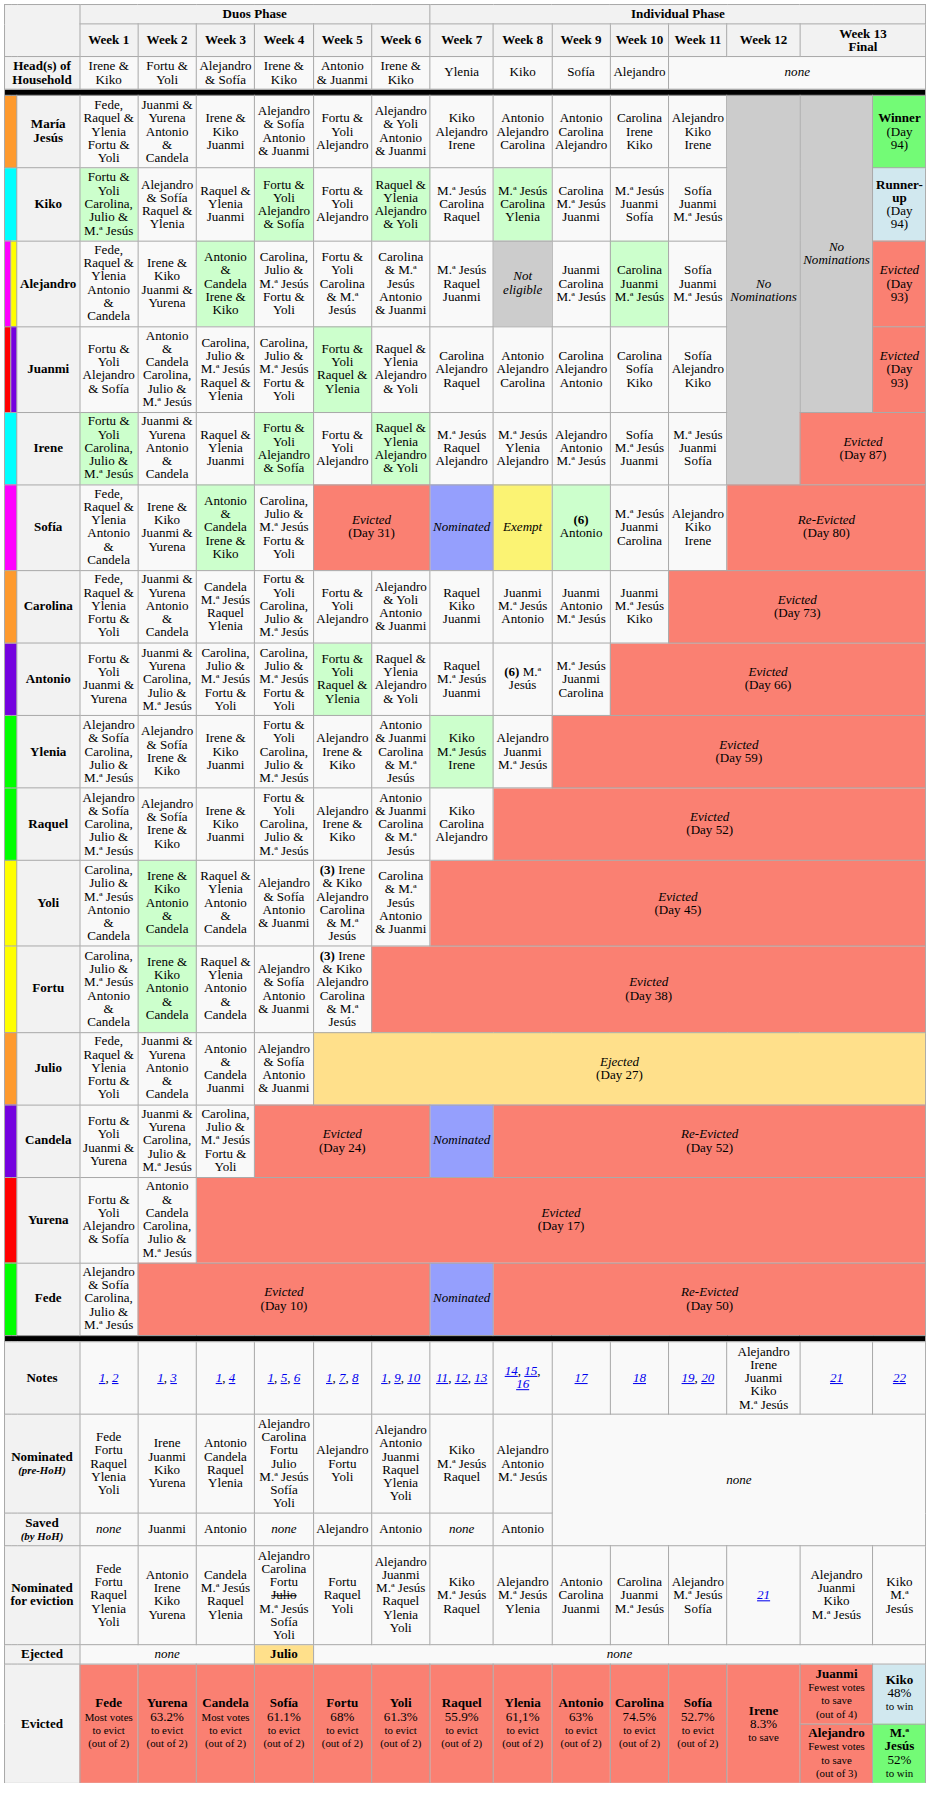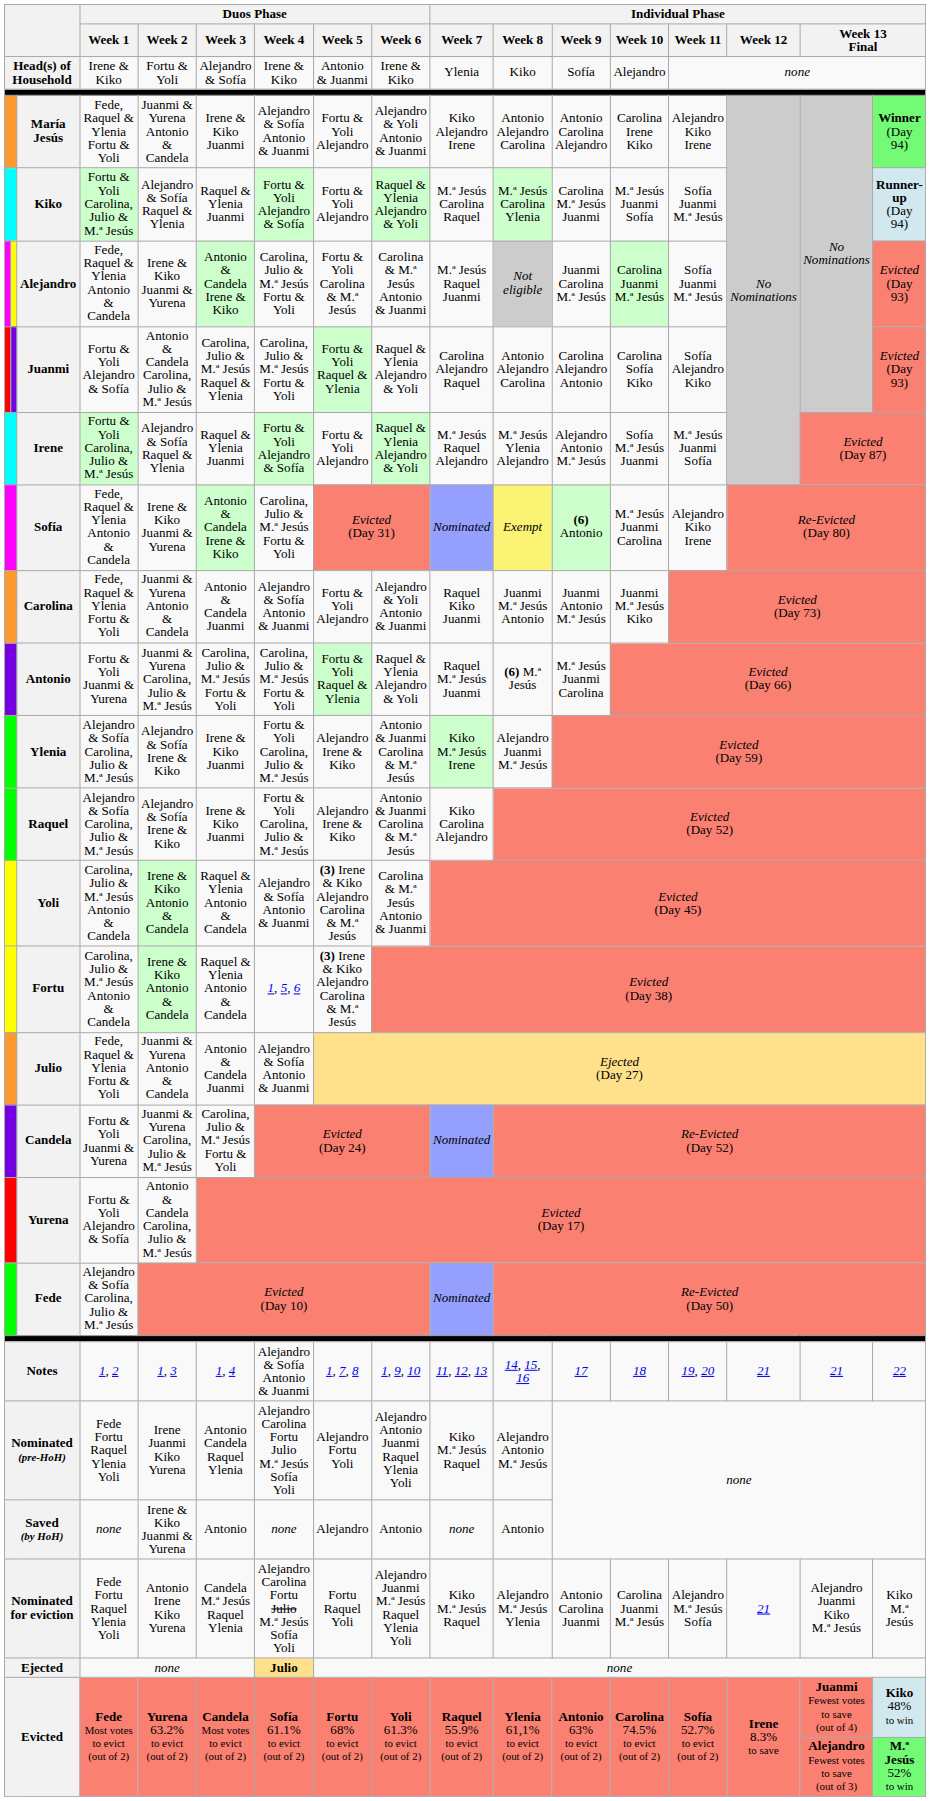 <table class="wikitable" style="text-align:center; font-size:80%; width:100%; line-height:13px">
 <tr>
 <th colspan="3" rowspan="2" style="width:6%"></th>
 <th colspan="6">Duos Phase</th>
 <th colspan="8">Individual Phase</th>
 </tr>
 <tr>
 <th style="width:6%">Week 1</th>
 <th style="width:6%">Week 2</th>
 <th style="width:6%">Week 3</th>
 <th style="width:6%">Week 4</th>
 <th style="width:6%">Week 5</th>
 <th style="width:6%">Week 6</th>
 <th style="width:6%">Week 7</th>
 <th style="width:6%">Week 8</th>
 <th style="width:6%">Week 9</th>
 <th style="width:6%">Week 10</th>
 <th style="width:6%">Week 11</th>
 <th style="width:4%">Week 12</th>
 <th colspan="2" style="width:4%">Week 13<br>Final</th>
 </tr>
 <tr>
 <th colspan="3">Head(s) of<br>Household</th>
 <td>Irene & Kiko</td>
 <td>Fortu & Yoli</td>
 <td>Alejandro & Sofía</td>
 <td>Irene & Kiko</td>
 <td>Antonio & Juanmi</td>
 <td>Irene & Kiko</td>
 <td>Ylenia</td>
 <td>Kiko</td>
 <td>Sofía</td>
 <td>Alejandro</td>
 <td colspan="4"><em>none</em></td>
 </tr>
 <tr>
 <th colspan="17" style="background:black"></th>
 </tr>
 <tr>
 <td colspan=2 bgcolor="#FE9A2E"></td>
 <th>María Jesús</th>
 <td>Fede, Raquel & Ylenia<br>Fortu & Yoli</td>
 <td>Juanmi & Yurena<br>Antonio & Candela</td>
 <td>Irene & Kiko<br>Juanmi</td>
 <td>Alejandro & Sofía<br>Antonio & Juanmi</td>
 <td>Fortu & Yoli<br>Alejandro</td>
 <td>Alejandro & Yoli<br>Antonio & Juanmi</td>
 <td>Kiko<br>Alejandro<br>Irene</td>
 <td>Antonio<br>Alejandro<br>Carolina</td>
 <td>Antonio<br>Carolina<br>Alejandro</td>
 <td>Carolina<br>Irene<br>Kiko</td>
 <td>Alejandro<br>Kiko<br>Irene</td>
 <td rowspan="5" style="background:#CCC"><em>No<br>Nominations</em></td>
 <td rowspan="4" style="background:#CCC"><em>No<br>Nominations</em></td>
 <td style="background:#73FB76"><strong>Winner</strong><br>(Day 94)</td>
 </tr>
 <tr>
 <td colspan=2 bgcolor="cyan"></td>
 <th>Kiko</th>
 <td style="background:#cfc">Fortu & Yoli<br>Carolina, Julio & M.ª Jesús</td>
 <td>Alejandro & Sofía<br>Raquel & Ylenia</td>
 <td>Raquel & Ylenia<br>Juanmi</td>
 <td style="background:#cfc">Fortu & Yoli<br>Alejandro & Sofía</td>
 <td>Fortu & Yoli<br>Alejandro</td>
 <td style="background:#cfc">Raquel & Ylenia<br>Alejandro & Yoli</td>
 <td>M.ª Jesús<br>Carolina<br>Raquel</td>
 <td style="background:#cfc">M.ª Jesús<br>Carolina<br>Ylenia</td>
 <td>Carolina<br>M.ª Jesús<br>Juanmi</td>
 <td>M.ª Jesús<br>Juanmi<br>Sofía</td>
 <td>Sofía<br>Juanmi<br>M.ª Jesús</td>
 <td style="background:#D1E8EF"><strong>Runner-up</strong><br>(Day 94)</td>
 </tr>
 <tr>
 <td bgcolor="magenta"></td>
 <td bgcolor="yellow"></td>
 <th>Alejandro</th>
 <td>Fede, Raquel & Ylenia<br>Antonio & Candela</td>
 <td>Irene & Kiko<br>Juanmi & Yurena</td>
 <td style="background:#cfc">Antonio & Candela<br>Irene & Kiko</td>
 <td>Carolina, Julio & M.ª Jesús<br>Fortu & Yoli</td>
 <td>Fortu & Yoli<br>Carolina & M.ª Jesús</td>
 <td>Carolina & M.ª Jesús<br>Antonio & Juanmi</td>
 <td>M.ª Jesús<br>Raquel<br>Juanmi</td>
 <td style="background:#CCC"><em>Not<br>eligible</em></td>
 <td>Juanmi<br>Carolina<br>M.ª Jesús</td>
 <td style="background:#cfc">Carolina<br>Juanmi<br>M.ª Jesús</td>
 <td>Sofía<br>Juanmi<br>M.ª Jesús</td>
 <td style="background:#FA8072"><em>Evicted</em><br>(Day 93)</td>
 </tr>
 <tr>
 <td bgcolor="red"></td>
 <td bgcolor="#7401DF"></td>
 <th>Juanmi</th>
 <td>Fortu & Yoli<br>Alejandro & Sofía</td>
 <td>Antonio & Candela<br>Carolina, Julio & M.ª Jesús</td>
 <td>Carolina, Julio & M.ª Jesús<br>Raquel & Ylenia</td>
 <td>Carolina, Julio & M.ª Jesús<br>Fortu & Yoli</td>
 <td style="background:#cfc">Fortu & Yoli<br>Raquel & Ylenia</td>
 <td>Raquel & Ylenia<br>Alejandro & Yoli</td>
 <td>Carolina<br>Alejandro<br>Raquel</td>
 <td>Antonio<br>Alejandro<br>Carolina</td>
 <td>Carolina<br>Alejandro<br>Antonio</td>
 <td>Carolina<br>Sofía<br>Kiko</td>
 <td>Sofía<br>Alejandro<br>Kiko</td>
 <td style="background:#FA8072"><em>Evicted</em><br>(Day 93)</td>
 </tr>
 <tr>
 <td colspan=2 bgcolor="cyan"></td>
 <th>Irene</th>
 <td style="background:#cfc">Fortu & Yoli<br>Carolina, Julio & M.ª Jesús</td>
-<td>Juanmi & Yurena<br>Antonio & Candela</td>
+<td>Alejandro & Sofía<br>Raquel & Ylenia</td>
 <td>Raquel & Ylenia<br>Juanmi</td>
 <td style="background:#cfc">Fortu & Yoli<br>Alejandro & Sofía</td>
 <td>Fortu & Yoli<br>Alejandro</td>
 <td style="background:#cfc">Raquel & Ylenia<br>Alejandro & Yoli</td>
 <td>M.ª Jesús<br>Raquel<br>Alejandro</td>
 <td>M.ª Jesús<br>Ylenia<br>Alejandro</td>
 <td>Alejandro<br>Antonio<br>M.ª Jesús</td>
 <td>Sofía<br>M.ª Jesús<br>Juanmi</td>
 <td>M.ª Jesús<br>Juanmi<br>Sofía</td>
 <td colspan="2" style="background:#FA8072"><em>Evicted</em><br>(Day 87)</td>
 </tr>
 <tr>
 <td colspan=2 bgcolor="magenta"></td>
 <th>Sofía</th>
 <td>Fede, Raquel & Ylenia<br>Antonio & Candela</td>
 <td>Irene & Kiko<br>Juanmi & Yurena</td>
 <td style="background:#cfc">Antonio & Candela<br>Irene & Kiko</td>
 <td>Carolina, Julio & M.ª Jesús<br>Fortu & Yoli</td>
 <td colspan="2" style="background:#FA8072"><em>Evicted</em><br>(Day 31)</td>
 <td style="background:#959FFD"><em>Nominated</em></td>
 <td style="background:#FBF373"><em>Exempt</em></td>
 <td style="background:#cfc"><strong>(6)</strong> Antonio</td>
 <td>M.ª Jesús<br>Juanmi<br>Carolina</td>
 <td>Alejandro<br>Kiko<br>Irene</td>
 <td colspan="3" style="background:#FA8072"><em>Re-Evicted</em><br>(Day 80)</td>
 </tr>
 <tr>
 <td colspan=2 bgcolor="#FE9A2E"></td>
 <th>Carolina</th>
 <td>Fede, Raquel & Ylenia<br>Fortu & Yoli</td>
 <td>Juanmi & Yurena<br>Antonio & Candela</td>
-<td>Candela<br>M.ª Jesús<br>Raquel<br>Ylenia</td>
-<td>Fortu & Yoli<br>Carolina, Julio & M.ª Jesús</td>
+<td>Antonio & Candela<br>Juanmi</td>
+<td>Alejandro & Sofía<br>Antonio & Juanmi</td>
 <td>Fortu & Yoli<br>Alejandro</td>
 <td>Alejandro & Yoli<br>Antonio & Juanmi</td>
 <td>Raquel<br>Kiko<br>Juanmi</td>
 <td>Juanmi<br>M.ª Jesús<br>Antonio</td>
 <td>Juanmi<br>Antonio<br>M.ª Jesús</td>
 <td>Juanmi<br>M.ª Jesús<br>Kiko</td>
 <td colspan="4" style="background:#FA8072"><em>Evicted</em><br>(Day 73)</td>
 </tr>
 <tr>
 <td colspan=2 bgcolor="#7401DF"></td>
 <th>Antonio</th>
 <td>Fortu & Yoli<br>Juanmi & Yurena</td>
 <td>Juanmi & Yurena<br>Carolina, Julio & M.ª Jesús</td>
 <td>Carolina, Julio & M.ª Jesús<br>Fortu & Yoli</td>
 <td>Carolina, Julio & M.ª Jesús<br>Fortu & Yoli</td>
 <td style="background:#cfc">Fortu & Yoli<br>Raquel & Ylenia</td>
 <td>Raquel & Ylenia<br>Alejandro & Yoli</td>
 <td>Raquel<br>M.ª Jesús<br>Juanmi</td>
 <td><strong>(6)</strong> M.ª Jesús</td>
 <td>M.ª Jesús<br>Juanmi<br>Carolina</td>
 <td colspan="5" style="background:#FA8072"><em>Evicted</em><br>(Day 66)</td>
 </tr>
 <tr>
 <td colspan=2 bgcolor="lime"></td>
 <th>Ylenia</th>
 <td>Alejandro & Sofía<br>Carolina, Julio & M.ª Jesús</td>
 <td>Alejandro & Sofía<br>Irene & Kiko</td>
 <td>Irene & Kiko<br>Juanmi</td>
 <td>Fortu & Yoli<br>Carolina, Julio & M.ª Jesús</td>
 <td>Alejandro<br>Irene & Kiko</td>
 <td>Antonio & Juanmi<br>Carolina & M.ª Jesús</td>
 <td style="background:#cfc">Kiko<br>M.ª Jesús<br>Irene</td>
 <td>Alejandro<br>Juanmi<br>M.ª Jesús</td>
 <td colspan="6" style="background:#FA8072"><em>Evicted</em><br>(Day 59)</td>
 </tr>
 <tr>
 <td colspan=2 bgcolor="lime"></td>
 <th>Raquel</th>
 <td>Alejandro & Sofía<br>Carolina, Julio & M.ª Jesús</td>
 <td>Alejandro & Sofía<br>Irene & Kiko</td>
 <td>Irene & Kiko<br>Juanmi</td>
 <td>Fortu & Yoli<br>Carolina, Julio & M.ª Jesús</td>
 <td>Alejandro<br>Irene & Kiko</td>
 <td>Antonio & Juanmi<br>Carolina & M.ª Jesús</td>
 <td>Kiko<br>Carolina<br>Alejandro</td>
 <td colspan="7" style="background:#FA8072"><em>Evicted</em><br>(Day 52)</td>
 </tr>
 <tr>
 <td colspan=2 bgcolor="yellow"></td>
 <th>Yoli</th>
 <td>Carolina, Julio & M.ª Jesús<br>Antonio & Candela</td>
 <td style="background:#cfc">Irene & Kiko<br>Antonio & Candela</td>
 <td>Raquel & Ylenia<br>Antonio & Candela</td>
 <td>Alejandro & Sofía<br>Antonio & Juanmi</td>
 <td><strong>(3)</strong> Irene & Kiko<br>Alejandro<br>Carolina & M.ª Jesús</td>
 <td>Carolina & M.ª Jesús<br>Antonio & Juanmi</td>
 <td colspan="8" style="background:#FA8072"><em>Evicted</em><br>(Day 45)</td>
 </tr>
 <tr>
 <td colspan=2 bgcolor="yellow"></td>
 <th>Fortu</th>
 <td>Carolina, Julio & M.ª Jesús<br>Antonio & Candela</td>
 <td style="background:#cfc">Irene & Kiko<br>Antonio & Candela</td>
 <td>Raquel & Ylenia<br>Antonio & Candela</td>
-<td>Alejandro & Sofía<br>Antonio & Juanmi</td>
+<td><em><a href='#'>1</a></em>, <em><a href='#'>5</a></em>, <em><a href='#'>6</a></em></td>
 <td><strong>(3)</strong> Irene & Kiko<br>Alejandro<br>Carolina & M.ª Jesús</td>
 <td colspan="9" style="background:#FA8072"><em>Evicted</em><br>(Day 38)</td>
 </tr>
 <tr>
 <td colspan=2 bgcolor="#FE9A2E"></td>
 <th>Julio</th>
 <td>Fede, Raquel & Ylenia<br>Fortu & Yoli</td>
 <td>Juanmi & Yurena<br>Antonio & Candela</td>
 <td>Antonio & Candela<br>Juanmi</td>
 <td>Alejandro & Sofía<br>Antonio & Juanmi</td>
 <td colspan="10" style="background:#FFE08B"><em>Ejected</em><br>(Day 27)</td>
 </tr>
 <tr>
 <td colspan=2 bgcolor="#7401DF"></td>
 <th>Candela</th>
 <td>Fortu & Yoli<br>Juanmi & Yurena</td>
 <td>Juanmi & Yurena<br>Carolina, Julio & M.ª Jesús</td>
 <td>Carolina, Julio & M.ª Jesús<br>Fortu & Yoli</td>
 <td colspan="3" style="background:#FA8072"><em>Evicted</em><br>(Day 24)</td>
 <td style="background:#959FFD"><em>Nominated</em></td>
 <td colspan="7" style="background:#FA8072"><em>Re-Evicted</em><br>(Day 52)</td>
 </tr>
 <tr>
 <td colspan=2 bgcolor="red"></td>
 <th>Yurena</th>
 <td>Fortu & Yoli<br>Alejandro & Sofía</td>
 <td>Antonio & Candela<br>Carolina, Julio & M.ª Jesús</td>
 <td colspan="12" style="background:#FA8072"><em>Evicted</em><br>(Day 17)</td>
 </tr>
 <tr>
 <td colspan=2 bgcolor="lime"></td>
 <th>Fede</th>
 <td>Alejandro & Sofía<br>Carolina, Julio & M.ª Jesús</td>
 <td colspan="5" style="background:#FA8072"><em>Evicted</em><br>(Day 10)</td>
 <td style="background:#959FFD"><em>Nominated</em></td>
 <td colspan="7" style="background:#FA8072"><em>Re-Evicted</em><br>(Day 50)</td>
 </tr>
 <tr>
 <th colspan="17" style="background:black"></th>
 </tr>
 <tr>
 <th colspan="3">Notes</th>
 <td><em><a href='#'>1</a></em>, <em><a href='#'>2</a></em></td>
 <td><em><a href='#'>1</a></em>, <em><a href='#'>3</a></em></td>
 <td><em><a href='#'>1</a></em>, <em><a href='#'>4</a></em></td>
-<td><em><a href='#'>1</a></em>, <em><a href='#'>5</a></em>, <em><a href='#'>6</a></em></td>
+<td>Alejandro & Sofía<br>Antonio & Juanmi</td>
 <td><em><a href='#'>1</a></em>, <em><a href='#'>7</a></em>, <em><a href='#'>8</a></em></td>
 <td><em><a href='#'>1</a></em>, <em><a href='#'>9</a></em>, <em><a href='#'>10</a></em></td>
 <td><em><a href='#'>11</a></em>, <em><a href='#'>12</a></em>, <em><a href='#'>13</a></em></td>
 <td><em><a href='#'>14</a></em>, <em><a href='#'>15</a></em>, <em><a href='#'>16</a></em></td>
 <td><em><a href='#'>17</a></em></td>
 <td><em><a href='#'>18</a></em></td>
 <td><em><a href='#'>19</a></em>, <em><a href='#'>20</a></em></td>
-<td>Alejandro<br>Irene<br>Juanmi<br>Kiko<br>M.ª Jesús</td>
+<td><em><a href='#'>21</a></em></td>
 <td><em><a href='#'>21</a></em></td>
 <td><em><a href='#'>22</a></em></td>
 </tr>
 <tr>
 <th colspan="3">Nominated<br><small><em>(pre-HoH)</em></small></th>
 <td>Fede<br>Fortu<br>Raquel<br>Ylenia<br>Yoli</td>
 <td>Irene<br>Juanmi<br>Kiko<br>Yurena</td>
 <td>Antonio<br>Candela<br>Raquel<br>Ylenia</td>
 <td>Alejandro<br>Carolina<br>Fortu<br>Julio<br>M.ª Jesús<br>Sofía<br>Yoli</td>
 <td>Alejandro<br>Fortu<br>Yoli</td>
 <td>Alejandro<br>Antonio<br>Juanmi<br>Raquel<br>Ylenia<br>Yoli</td>
 <td>Kiko<br>M.ª Jesús<br>Raquel</td>
 <td>Alejandro<br>Antonio<br>M.ª Jesús</td>
 <td rowspan=2 colspan=6><em>none</em></td>
 </tr>
 <tr>
 <th colspan="3">Saved<br><small><em>(by HoH)</em></small></th>
 <td><em>none</em></td>
-<td>Juanmi</td>
+<td>Irene & Kiko<br>Juanmi & Yurena</td>
 <td>Antonio</td>
 <td><em>none</em></td>
 <td>Alejandro</td>
 <td>Antonio</td>
 <td><em>none</em></td>
 <td>Antonio</td>
 </tr>
 <tr>
 <th colspan="3">Nominated<br>for eviction</th>
 <td>Fede<br>Fortu<br>Raquel<br>Ylenia<br>Yoli</td>
 <td>Antonio<br>Irene<br>Kiko<br>Yurena</td>
 <td>Candela<br>M.ª Jesús<br>Raquel<br>Ylenia</td>
 <td>Alejandro<br>Carolina<br>Fortu<br><s>Julio</s><br>M.ª Jesús<br>Sofía<br>Yoli</td>
 <td>Fortu<br>Raquel<br>Yoli</td>
 <td>Alejandro<br>Juanmi<br>M.ª Jesús<br>Raquel<br>Ylenia<br>Yoli</td>
 <td>Kiko<br>M.ª Jesús<br>Raquel</td>
 <td>Alejandro<br>M.ª Jesús<br>Ylenia</td>
 <td>Antonio<br>Carolina<br>Juanmi</td>
 <td>Carolina<br>Juanmi<br>M.ª Jesús</td>
 <td>Alejandro<br>M.ª Jesús<br>Sofía</td>
 <td><em><a href='#'>21</a></em></td>
 <td>Alejandro<br>Juanmi<br>Kiko<br>M.ª Jesús</td>
 <td>Kiko<br>M.ª Jesús</td>
 </tr>
 <tr>
 <th colspan="3">Ejected</th>
 <td colspan="3"><em>none</em></td>
 <td style="background:#FFE08B"><strong>Julio</strong></td>
 <td colspan="10"><em>none</em></td>
 </tr>
 <tr>
 <th colspan="3" rowspan="2">Evicted</th>
 <td rowspan="2" style="background:#FA8072"><strong>Fede</strong><br><small>Most votes<br>to evict<br>(out of 2)</small></td>
 <td rowspan="2" style="background:#FA8072"><strong>Yurena</strong><br>63.2%<br><small>to evict<br>(out of 2)</small></td>
 <td rowspan="2" style="background:#FA8072"><strong>Candela</strong><br><small>Most votes<br>to evict<br>(out of 2)</small></td>
 <td rowspan="2" style="background:#FA8072"><strong>Sofía</strong><br>61.1%<br><small>to evict<br>(out of 2)</small></td>
 <td rowspan="2" style="background:#FA8072"><strong>Fortu</strong><br>68%<br><small>to evict<br>(out of 2)</small></td>
 <td rowspan="2" style="background:#FA8072"><strong>Yoli</strong><br>61.3%<br><small>to evict<br>(out of 2)</small></td>
 <td rowspan="2" style="background:#FA8072"><strong>Raquel</strong><br>55.9%<br><small>to evict<br>(out of 2)</small></td>
 <td rowspan="2" style="background:#FA8072"><strong>Ylenia</strong><br>61,1%<br><small>to evict<br>(out of 2)</small></td>
 <td rowspan="2" style="background:#FA8072"><strong>Antonio</strong><br>63%<br><small>to evict<br>(out of 2)</small></td>
 <td rowspan="2" style="background:#FA8072"><strong>Carolina</strong><br>74.5%<br><small>to evict<br>(out of 2)</small></td>
 <td rowspan="2" style="background:#FA8072"><strong>Sofía</strong><br>52.7%<br><small>to evict<br>(out of 2)</small></td>
 <td rowspan="2" style="background:#FA8072"><strong>Irene</strong><br>8.3%<br><small>to save</small></td>
 <td style="background:#FA8072"><strong>Juanmi</strong><br><small>Fewest votes<br>to save<br>(out of 4)</small></td>
 <td style="background:#D1E8EF"><strong>Kiko</strong><br>48%<br><small>to win</small></td>
 </tr>
 <tr>
 <td style="background:#FA8072"><strong>Alejandro</strong><br><small>Fewest votes<br>to save<br>(out of 3)</small></td>
 <td style="background:#73FB76"><strong>M.ª Jesús</strong><br>52%<br><small>to win</small></td>
 </tr>
 </table>
